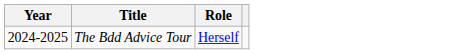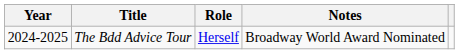 <table class="wikitable">
 <tr>
 <th>Year</th>
 <th>Title</th>
 <th>Role</th>
+<th>Notes</th>
 <th></th>
 </tr>
 <tr>
 <td>2024-2025</td>
 <td><em>The Bdd Advice Tour</em></td>
 <td><a href='#'>Herself</a></td>
+<td>Broadway World Award Nominated</td>
 <td></td>
 </tr>
 </table>
